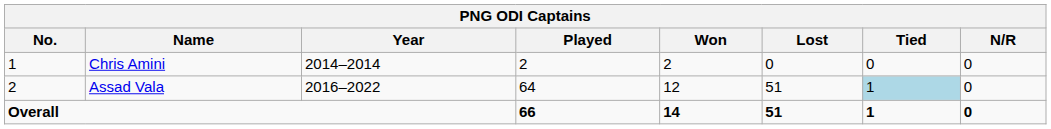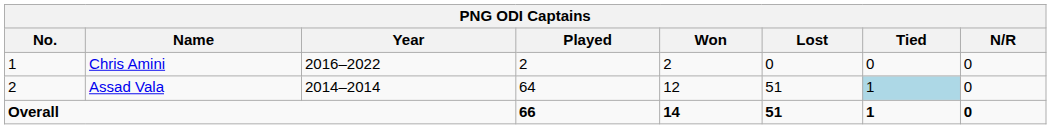 <table class="wikitable" width="70%">
 <tr>
 <th bgcolor="#efefef" colspan=9>PNG ODI Captains</th>
 </tr>
 <tr bgcolor="#efefef">
 <th>No.</th>
 <th>Name</th>
 <th>Year</th>
 <th>Played</th>
 <th>Won</th>
 <th>Lost</th>
 <th>Tied</th>
 <th>N/R</th>
 </tr>
 <tr>
 <td>1</td>
 <td><a href='#'>Chris Amini</a></td>
-<td>2014–2014</td>
+<td>2016–2022</td>
 <td>2</td>
 <td>2</td>
 <td>0</td>
 <td>0</td>
 <td>0</td>
 </tr>
 <tr>
 <td>2</td>
 <td><a href='#'>Assad Vala</a></td>
-<td>2016–2022</td>
+<td>2014–2014</td>
 <td>64</td>
 <td>12</td>
 <td>51</td>
 <td style="background: lightblue;">1</td>
 <td>0</td>
 </tr>
 <tr>
 <td colspan=3><strong>Overall</strong></td>
 <td><strong>66</strong></td>
 <td><strong>14</strong></td>
 <td><strong>51</strong></td>
 <td><strong>1</strong></td>
 <td><strong>0</strong></td>
 </tr>
 </table>
